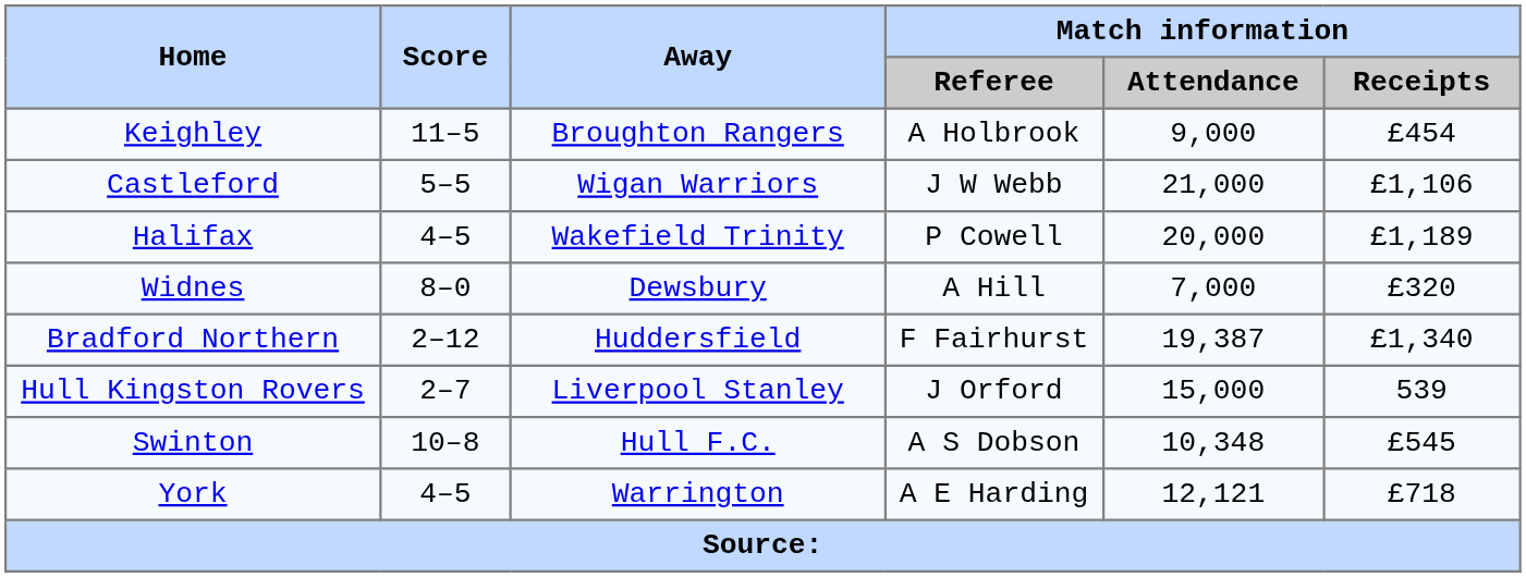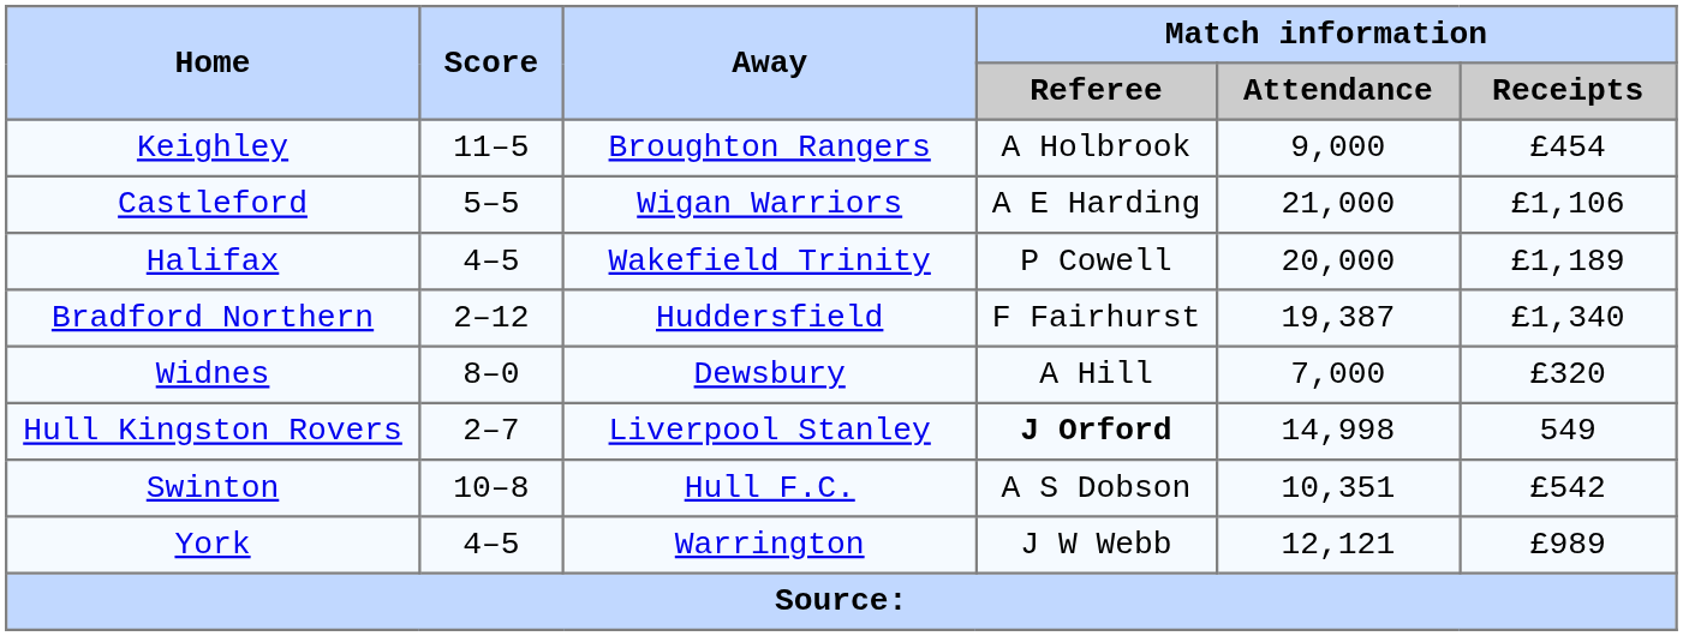 <table border=1 style="border-collapse:collapse; font-size:90%; text-align:center;" cellpadding=3 cellspacing=0 width=70%>
 <tr bgcolor=#C1D8FF>
 <th rowspan=2; width=19%>Home</th>
 <th rowspan=2; width=6%>Score</th>
 <th rowspan=2; width=19%>Away</th>
 <th colspan=3>Match information</th>
 </tr>
 <tr bgcolor=#CCCCCC>
 <th width=10%>Referee</th>
 <th width=7%>Attendance</th>
 <th width=9%>Receipts</th>
 </tr>
 <tr bgcolor=#F5FAFF>
 <td><a href='#'>Keighley</a></td>
 <td>11–5</td>
 <td><a href='#'>Broughton Rangers</a></td>
 <td>A Holbrook</td>
 <td>9,000</td>
 <td>£454</td>
 </tr>
 <tr bgcolor=#F5FAFF>
 <td><a href='#'>Castleford</a></td>
 <td>5–5</td>
 <td><a href='#'>Wigan Warriors</a></td>
-<td>J W Webb</td>
+<td>A E Harding</td>
 <td>21,000</td>
 <td>£1,106</td>
 </tr>
 <tr bgcolor=#F5FAFF>
 <td><a href='#'>Halifax</a></td>
 <td>4–5</td>
 <td><a href='#'>Wakefield Trinity</a></td>
 <td>P Cowell</td>
 <td>20,000</td>
 <td>£1,189</td>
 </tr>
 <tr bgcolor=#F5FAFF>
+<td><a href='#'>Bradford Northern</a></td>
+<td>2–12</td>
+<td><a href='#'>Huddersfield</a></td>
+<td>F Fairhurst</td>
+<td>19,387</td>
+<td>£1,340</td>
+</tr>
+<tr bgcolor=#F5FAFF>
 <td><a href='#'>Widnes</a></td>
 <td>8–0</td>
 <td><a href='#'>Dewsbury</a></td>
 <td>A Hill</td>
 <td>7,000</td>
 <td>£320</td>
 </tr>
 <tr bgcolor=#F5FAFF>
-<td><a href='#'>Bradford Northern</a></td>
-<td>2–12</td>
-<td><a href='#'>Huddersfield</a></td>
-<td>F Fairhurst</td>
-<td>19,387</td>
-<td>£1,340</td>
-</tr>
-<tr bgcolor=#F5FAFF>
 <td><a href='#'>Hull Kingston Rovers</a></td>
 <td>2–7</td>
 <td><a href='#'>Liverpool Stanley</a></td>
-<td>J Orford</td>
-<td>15,000</td>
-<td>539</td>
+<td><strong>J Orford</strong></td>
+<td>14,998</td>
+<td>549</td>
 </tr>
 <tr bgcolor=#F5FAFF>
 <td><a href='#'>Swinton</a></td>
 <td>10–8</td>
 <td><a href='#'>Hull F.C.</a></td>
 <td>A S Dobson</td>
-<td>10,348</td>
-<td>£545</td>
+<td>10,351</td>
+<td>£542</td>
 </tr>
 <tr bgcolor=#F5FAFF>
 <td><a href='#'>York</a></td>
 <td>4–5</td>
 <td><a href='#'>Warrington</a></td>
-<td>A E Harding</td>
+<td>J W Webb</td>
 <td>12,121</td>
-<td>£718</td>
+<td>£989</td>
 </tr>
 <tr style="background:#c1d8ff;">
 <th colspan=6>Source:</th>
 </tr>
 </table>
